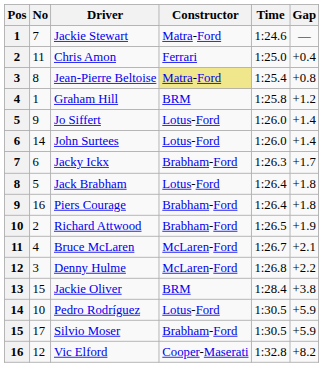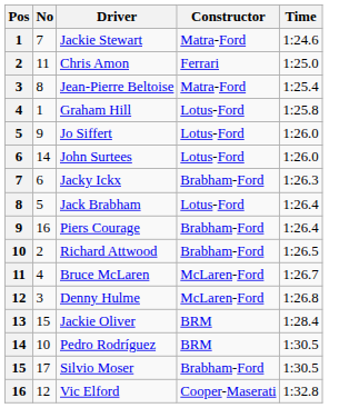 <table class="wikitable sortable" style="font-size: 95%">
 <tr>
 <th>Pos</th>
 <th>No</th>
 <th>Driver</th>
 <th>Constructor</th>
 <th>Time</th>
-<th>Gap</th>
 </tr>
 <tr>
 <th>1</th>
 <td>7</td>
 <td> <a href='#'>Jackie Stewart</a></td>
 <td><a href='#'>Matra</a>-<a href='#'>Ford</a></td>
 <td>1:24.6</td>
-<td align="center">—</td>
 </tr>
 <tr>
 <th>2</th>
 <td>11</td>
 <td> <a href='#'>Chris Amon</a></td>
 <td><a href='#'>Ferrari</a></td>
 <td>1:25.0</td>
-<td>+0.4</td>
 </tr>
 <tr>
 <th>3</th>
 <td>8</td>
 <td> <a href='#'>Jean-Pierre Beltoise</a></td>
-<td style="background: khaki;"><a href='#'>Matra</a>-<a href='#'>Ford</a></td>
+<td><a href='#'>Matra</a>-<a href='#'>Ford</a></td>
 <td>1:25.4</td>
-<td>+0.8</td>
 </tr>
 <tr>
 <th>4</th>
 <td>1</td>
 <td> <a href='#'>Graham Hill</a></td>
-<td><a href='#'>BRM</a></td>
+<td><a href='#'>Lotus</a>-<a href='#'>Ford</a></td>
 <td>1:25.8</td>
-<td>+1.2</td>
 </tr>
 <tr>
 <th>5</th>
 <td>9</td>
 <td> <a href='#'>Jo Siffert</a></td>
 <td><a href='#'>Lotus</a>-<a href='#'>Ford</a></td>
 <td>1:26.0</td>
-<td>+1.4</td>
 </tr>
 <tr>
 <th>6</th>
 <td>14</td>
 <td> <a href='#'>John Surtees</a></td>
 <td><a href='#'>Lotus</a>-<a href='#'>Ford</a></td>
 <td>1:26.0</td>
-<td>+1.4</td>
 </tr>
 <tr>
 <th>7</th>
 <td>6</td>
 <td> <a href='#'>Jacky Ickx</a></td>
 <td><a href='#'>Brabham</a>-<a href='#'>Ford</a></td>
 <td>1:26.3</td>
-<td>+1.7</td>
 </tr>
 <tr>
 <th>8</th>
 <td>5</td>
 <td> <a href='#'>Jack Brabham</a></td>
 <td><a href='#'>Lotus</a>-<a href='#'>Ford</a></td>
 <td>1:26.4</td>
-<td>+1.8</td>
 </tr>
 <tr>
 <th>9</th>
 <td>16</td>
 <td> <a href='#'>Piers Courage</a></td>
 <td><a href='#'>Brabham</a>-<a href='#'>Ford</a></td>
 <td>1:26.4</td>
-<td>+1.8</td>
 </tr>
 <tr>
 <th>10</th>
 <td>2</td>
 <td> <a href='#'>Richard Attwood</a></td>
 <td><a href='#'>Brabham</a>-<a href='#'>Ford</a></td>
 <td>1:26.5</td>
-<td>+1.9</td>
 </tr>
 <tr>
 <th>11</th>
 <td>4</td>
 <td> <a href='#'>Bruce McLaren</a></td>
 <td><a href='#'>McLaren</a>-<a href='#'>Ford</a></td>
 <td>1:26.7</td>
-<td>+2.1</td>
 </tr>
 <tr>
 <th>12</th>
 <td>3</td>
 <td> <a href='#'>Denny Hulme</a></td>
 <td><a href='#'>McLaren</a>-<a href='#'>Ford</a></td>
 <td>1:26.8</td>
-<td>+2.2</td>
 </tr>
 <tr>
 <th>13</th>
 <td>15</td>
 <td> <a href='#'>Jackie Oliver</a></td>
 <td><a href='#'>BRM</a></td>
 <td>1:28.4</td>
-<td>+3.8</td>
 </tr>
 <tr>
 <th>14</th>
 <td>10</td>
 <td> <a href='#'>Pedro Rodríguez</a></td>
-<td><a href='#'>Lotus</a>-<a href='#'>Ford</a></td>
+<td><a href='#'>BRM</a></td>
 <td>1:30.5</td>
-<td>+5.9</td>
 </tr>
 <tr>
 <th>15</th>
 <td>17</td>
 <td> <a href='#'>Silvio Moser</a></td>
 <td><a href='#'>Brabham</a>-<a href='#'>Ford</a></td>
 <td>1:30.5</td>
-<td>+5.9</td>
 </tr>
 <tr>
 <th>16</th>
 <td>12</td>
 <td> <a href='#'>Vic Elford</a></td>
 <td><a href='#'>Cooper</a>-<a href='#'>Maserati</a></td>
 <td>1:32.8</td>
-<td>+8.2</td>
 </tr>
 </table>
